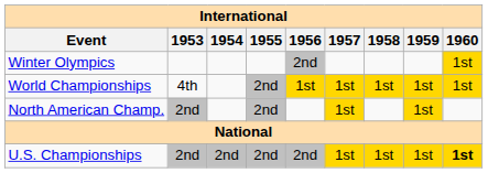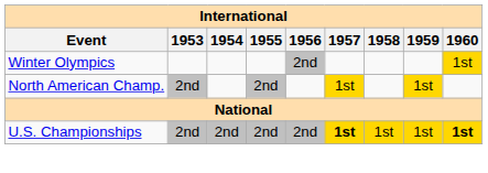 <table class="wikitable" style="text-align:center">
 <tr>
 <th style="background-color: #ffdead; " colspan=9 align=center>International</th>
 </tr>
 <tr>
 <th>Event</th>
 <th>1953</th>
 <th>1954</th>
 <th>1955</th>
 <th>1956</th>
 <th>1957</th>
 <th>1958</th>
 <th>1959</th>
 <th>1960</th>
 </tr>
 <tr>
 <td align=left><a href='#'>Winter Olympics</a></td>
 <td></td>
 <td></td>
 <td></td>
 <td bgcolor=silver>2nd</td>
 <td></td>
 <td></td>
 <td></td>
 <td bgcolor=gold>1st</td>
 </tr>
 <tr>
-<td align=left><a href='#'>World Championships</a></td>
-<td>4th</td>
-<td></td>
-<td bgcolor=silver>2nd</td>
-<td bgcolor=gold>1st</td>
-<td bgcolor=gold>1st</td>
-<td bgcolor=gold>1st</td>
-<td bgcolor=gold>1st</td>
-<td bgcolor=gold>1st</td>
-</tr>
-<tr>
 <td align=left><a href='#'>North American Champ.</a></td>
 <td bgcolor=silver>2nd</td>
 <td></td>
 <td bgcolor=silver>2nd</td>
 <td></td>
 <td bgcolor=gold>1st</td>
 <td></td>
 <td bgcolor=gold>1st</td>
 <td></td>
 </tr>
 <tr>
 <th style="background-color: #ffdead; " colspan=9 align=center>National</th>
 </tr>
 <tr>
 <td align=left><a href='#'>U.S. Championships</a></td>
 <td bgcolor=silver>2nd</td>
 <td bgcolor=silver>2nd</td>
 <td bgcolor=silver>2nd</td>
 <td bgcolor=silver>2nd</td>
-<td bgcolor=gold>1st</td>
+<td bgcolor=gold><strong>1st</strong></td>
 <td bgcolor=gold>1st</td>
 <td bgcolor=gold>1st</td>
 <td bgcolor=gold><strong>1st</strong></td>
 </tr>
 </table>
